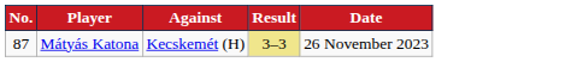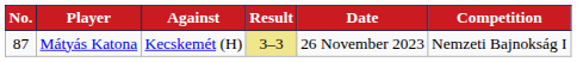 <table class="wikitable plainrowheaders sortable">
 <tr>
 <th style="background-color:#CA1A22;color:white;border:1px solid #06284B">No.</th>
 <th style="background-color:#CA1A22;color:white;border:1px solid #06284B">Player</th>
 <th style="background-color:#CA1A22;color:white;border:1px solid #06284B">Against</th>
 <th style="background-color:#CA1A22;color:white;border:1px solid #06284B">Result</th>
 <th style="background-color:#CA1A22;color:white;border:1px solid #06284B">Date</th>
+<th style="background-color:#CA1A22;color:white;border:1px solid #06284B">Competition</th>
 </tr>
 <tr>
 <td style="text-align:center;">87</td>
 <td style="text-align:left;"> <a href='#'>Mátyás Katona</a></td>
 <td style="text-align:left;"><a href='#'>Kecskemét</a> (H)</td>
 <td style="background: khaki; text-align:center;">3–3</td>
 <td style="text-align:left;">26 November 2023</td>
+<td style="text-align:left;">Nemzeti Bajnokság I</td>
 </tr>
 </table>
